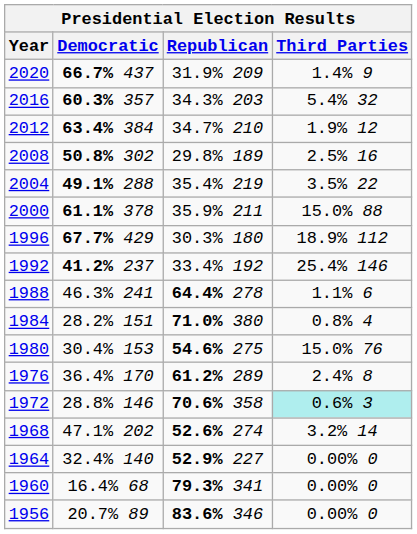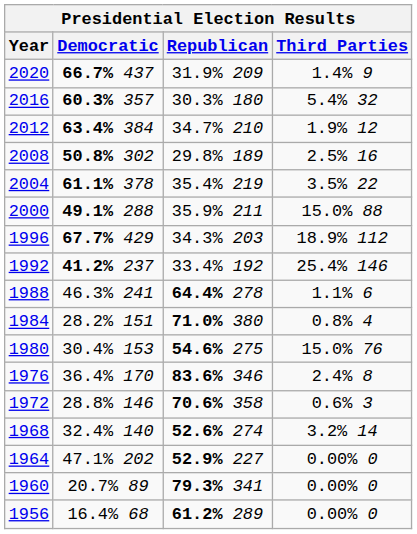 <table class="wikitable">
 <tr>
 <th colspan="4">Presidential Election Results</th>
 </tr>
 <tr>
 <th>Year</th>
 <th><a href='#'>Democratic</a></th>
 <th><a href='#'>Republican</a></th>
 <th><a href='#'>Third Parties</a></th>
 </tr>
 <tr>
 <td align="center" ><a href='#'>2020</a></td>
 <td align="center" ><strong>66.7%</strong> <em>437</em></td>
 <td align="center" >31.9% <em>209</em></td>
 <td align="center" >1.4% <em>9</em></td>
 </tr>
 <tr>
 <td align="center" ><a href='#'>2016</a></td>
 <td align="center" ><strong>60.3%</strong> <em>357</em></td>
-<td align="center" >34.3% <em>203</em></td>
+<td align="center" >30.3% <em>180</em></td>
 <td align="center" >5.4% <em>32</em></td>
 </tr>
 <tr>
 <td align="center" ><a href='#'>2012</a></td>
 <td align="center" ><strong>63.4%</strong> <em>384</em></td>
 <td align="center" >34.7% <em>210</em></td>
 <td align="center" >1.9% <em>12</em></td>
 </tr>
 <tr>
 <td align="center" ><a href='#'>2008</a></td>
 <td align="center" ><strong>50.8%</strong> <em>302</em></td>
 <td align="center" >29.8% <em>189</em></td>
 <td align="center" >2.5% <em>16</em></td>
 </tr>
 <tr>
 <td align="center" ><a href='#'>2004</a></td>
-<td align="center" ><strong>49.1%</strong> <em>288</em></td>
+<td align="center" ><strong>61.1%</strong> <em>378</em></td>
 <td align="center" >35.4% <em>219</em></td>
 <td align="center" >3.5% <em>22</em></td>
 </tr>
 <tr>
 <td align="center" ><a href='#'>2000</a></td>
-<td align="center" ><strong>61.1%</strong> <em>378</em></td>
+<td align="center" ><strong>49.1%</strong> <em>288</em></td>
 <td align="center" >35.9% <em>211</em></td>
 <td align="center" >15.0% <em>88</em></td>
 </tr>
 <tr>
 <td align="center" ><a href='#'>1996</a></td>
 <td align="center" ><strong>67.7%</strong> <em>429</em></td>
-<td align="center" >30.3% <em>180</em></td>
+<td align="center" >34.3% <em>203</em></td>
 <td align="center" >18.9% <em>112</em></td>
 </tr>
 <tr>
 <td align="center" ><a href='#'>1992</a></td>
 <td align="center" ><strong>41.2%</strong> <em>237</em></td>
 <td align="center" >33.4% <em>192</em></td>
 <td align="center" >25.4% <em>146</em></td>
 </tr>
 <tr>
 <td align="center" ><a href='#'>1988</a></td>
 <td align="center" >46.3% <em>241</em></td>
 <td align="center" ><strong>64.4%</strong> <em>278</em></td>
 <td align="center" >1.1% <em>6</em></td>
 </tr>
 <tr>
 <td align="center" ><a href='#'>1984</a></td>
 <td align="center" >28.2% <em>151</em></td>
 <td align="center" ><strong>71.0%</strong> <em>380</em></td>
 <td align="center" >0.8% <em>4</em></td>
 </tr>
 <tr>
 <td align="center" ><a href='#'>1980</a></td>
 <td align="center" >30.4% <em>153</em></td>
 <td align="center" ><strong>54.6%</strong> <em>275</em></td>
 <td align="center" >15.0% <em>76</em></td>
 </tr>
 <tr>
 <td align="center" ><a href='#'>1976</a></td>
 <td align="center" >36.4% <em>170</em></td>
-<td align="center" ><strong>61.2%</strong> <em>289</em></td>
+<td align="center" ><strong>83.6%</strong> <em>346</em></td>
 <td align="center" >2.4% <em>8</em></td>
 </tr>
 <tr>
 <td align="center" ><a href='#'>1972</a></td>
 <td align="center" >28.8% <em>146</em></td>
 <td align="center" ><strong>70.6%</strong> <em>358</em></td>
-<td align="center"  style="background: paleturquoise;">0.6% <em>3</em></td>
+<td align="center" >0.6% <em>3</em></td>
 </tr>
 <tr>
 <td align="center" ><a href='#'>1968</a></td>
-<td align="center" >47.1% <em>202</em></td>
+<td align="center" >32.4% <em>140</em></td>
 <td align="center" ><strong>52.6%</strong> <em>274</em></td>
 <td align="center" >3.2% <em>14</em></td>
 </tr>
 <tr>
 <td align="center" ><a href='#'>1964</a></td>
-<td align="center" >32.4% <em>140</em></td>
+<td align="center" >47.1% <em>202</em></td>
 <td align="center" ><strong>52.9%</strong> <em>227</em></td>
 <td align="center" >0.00% <em>0</em></td>
 </tr>
 <tr>
 <td align="center" ><a href='#'>1960</a></td>
-<td align="center" >16.4% <em>68</em></td>
+<td align="center" >20.7% <em>89</em></td>
 <td align="center" ><strong>79.3%</strong> <em>341</em></td>
 <td align="center" >0.00% <em>0</em></td>
 </tr>
 <tr>
 <td align="center" ><a href='#'>1956</a></td>
-<td align="center" >20.7% <em>89</em></td>
-<td align="center" ><strong>83.6%</strong> <em>346</em></td>
+<td align="center" >16.4% <em>68</em></td>
+<td align="center" ><strong>61.2%</strong> <em>289</em></td>
 <td align="center" >0.00% <em>0</em></td>
 </tr>
 </table>
